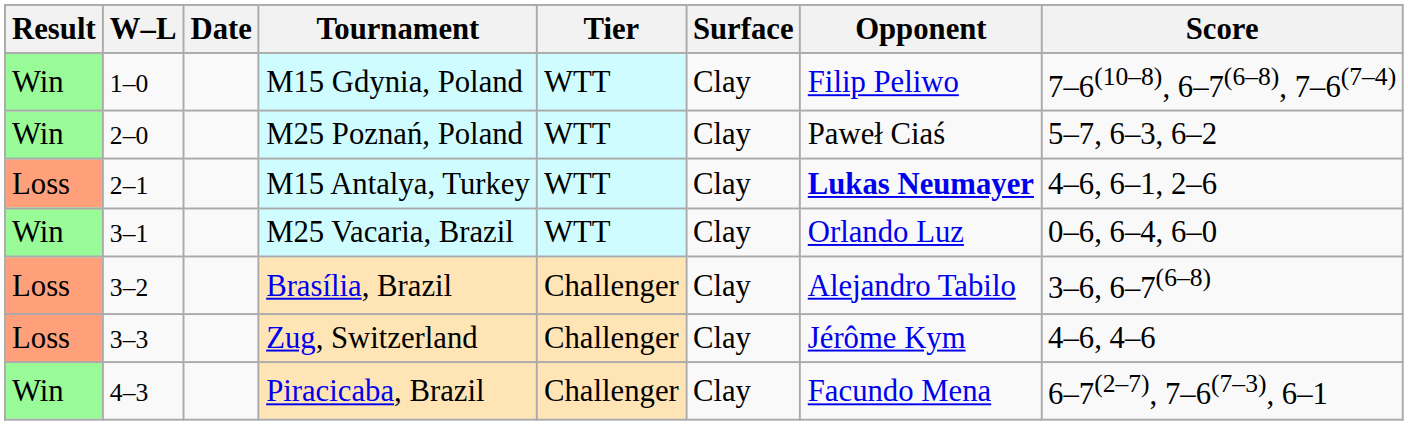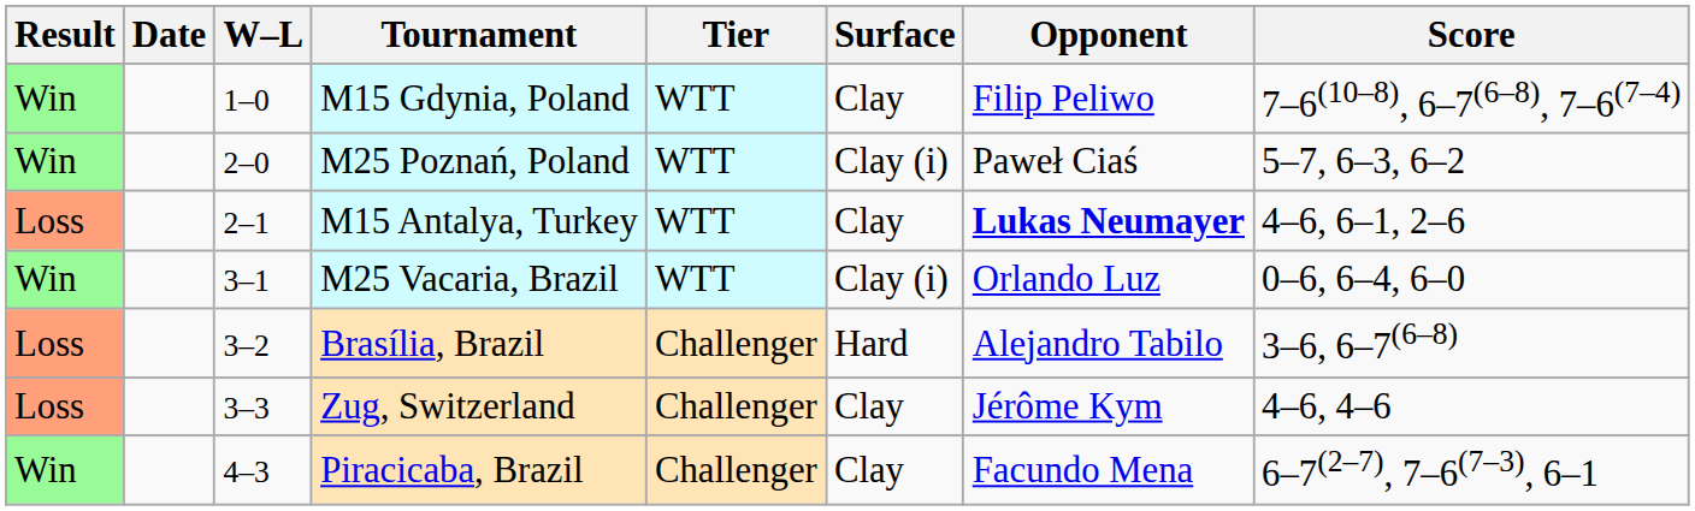 <table class="sortable wikitable">
 <tr>
 <th>Result</th>
+<th>Date</th>
 <th class="unsortable">W–L</th>
-<th>Date</th>
 <th>Tournament</th>
 <th>Tier</th>
 <th>Surface</th>
 <th>Opponent</th>
 <th class="unsortable">Score</th>
 </tr>
 <tr>
 <td bgcolor=98FB98>Win</td>
+<td></td>
 <td><small>1–0</small></td>
-<td></td>
 <td style="background:#cffcff;">M15 Gdynia, Poland</td>
 <td style="background:#cffcff;">WTT</td>
 <td>Clay</td>
 <td> <a href='#'>Filip Peliwo</a></td>
 <td>7–6<sup>(10–8)</sup>, 6–7<sup>(6–8)</sup>, 7–6<sup>(7–4)</sup></td>
 </tr>
 <tr>
 <td bgcolor=98FB98>Win</td>
+<td></td>
 <td><small>2–0</small></td>
-<td></td>
 <td style="background:#cffcff;">M25 Poznań, Poland</td>
 <td style="background:#cffcff;">WTT</td>
-<td>Clay</td>
+<td>Clay (i)</td>
 <td> Paweł Ciaś</td>
 <td>5–7, 6–3, 6–2</td>
 </tr>
 <tr>
 <td bgcolor=FFA07A>Loss</td>
+<td></td>
 <td><small>2–1</small></td>
-<td></td>
 <td style="background:#cffcff;">M15 Antalya, Turkey</td>
 <td style="background:#cffcff;">WTT</td>
 <td>Clay</td>
 <td><strong> <a href='#'>Lukas Neumayer</a></strong></td>
 <td>4–6, 6–1, 2–6</td>
 </tr>
 <tr>
 <td bgcolor=98FB98>Win</td>
+<td></td>
 <td><small>3–1</small></td>
-<td></td>
 <td style="background:#cffcff;">M25 Vacaria, Brazil</td>
 <td style="background:#cffcff;">WTT</td>
-<td>Clay</td>
+<td>Clay (i)</td>
 <td> <a href='#'>Orlando Luz</a></td>
 <td>0–6, 6–4, 6–0</td>
 </tr>
 <tr>
 <td bgcolor= FFA07A>Loss</td>
+<td><a href='#'></a></td>
 <td><small>3–2</small></td>
-<td><a href='#'></a></td>
 <td style="background:moccasin;"><a href='#'>Brasília</a>, Brazil</td>
 <td style="background:moccasin;">Challenger</td>
-<td>Clay</td>
+<td>Hard</td>
 <td> <a href='#'>Alejandro Tabilo</a></td>
 <td>3–6, 6–7<sup>(6–8)</sup></td>
 </tr>
 <tr>
 <td bgcolor= FFA07A>Loss</td>
+<td><a href='#'></a></td>
 <td><small>3–3</small></td>
-<td><a href='#'></a></td>
 <td style=background:moccasin><a href='#'>Zug</a>, Switzerland</td>
 <td style=background:moccasin>Challenger</td>
 <td>Clay</td>
 <td> <a href='#'>Jérôme Kym</a></td>
 <td>4–6, 4–6</td>
 </tr>
 <tr>
 <td bgcolor= 98FB98>Win</td>
+<td><a href='#'></a></td>
 <td><small>4–3</small></td>
-<td><a href='#'></a></td>
 <td style=background:moccasin><a href='#'>Piracicaba</a>, Brazil</td>
 <td style=background:moccasin>Challenger</td>
 <td>Clay</td>
 <td> <a href='#'>Facundo Mena</a></td>
 <td>6–7<sup>(2–7)</sup>, 7–6<sup>(7–3)</sup>, 6–1</td>
 </tr>
 </table>
